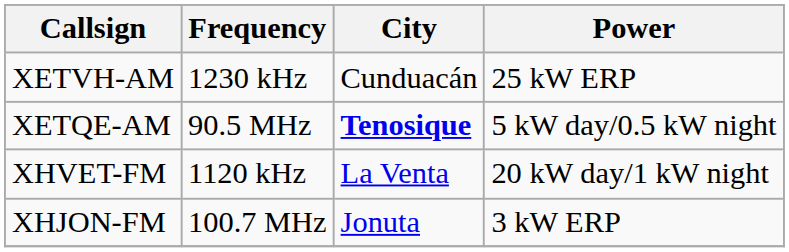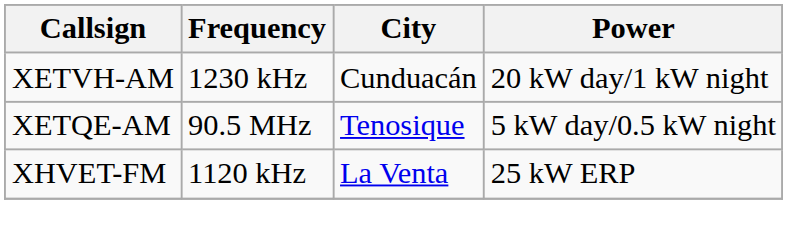 <table class="wikitable sortable">
 <tr>
 <th>Callsign</th>
 <th>Frequency</th>
 <th>City</th>
 <th>Power</th>
 </tr>
 <tr>
 <td>XETVH-AM</td>
 <td>1230 kHz</td>
 <td>Cunduacán</td>
-<td>25 kW ERP</td>
+<td>20 kW day/1 kW night</td>
 </tr>
 <tr>
 <td>XETQE-AM</td>
 <td>90.5 MHz</td>
-<td><strong><a href='#'>Tenosique</a></strong></td>
+<td><a href='#'>Tenosique</a></td>
 <td>5 kW day/0.5 kW night</td>
 </tr>
 <tr>
 <td>XHVET-FM</td>
 <td>1120 kHz</td>
 <td><a href='#'>La Venta</a></td>
-<td>20 kW day/1 kW night</td>
-</tr>
-<tr>
-<td>XHJON-FM</td>
-<td>100.7 MHz</td>
-<td><a href='#'>Jonuta</a></td>
-<td>3 kW ERP</td>
+<td>25 kW ERP</td>
 </tr>
 <tr>
 </tr>
 </table>
